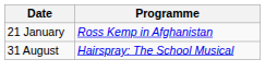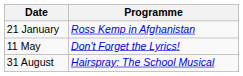 <table class="wikitable">
 <tr>
 <th width=90>Date</th>
 <th width=250>Programme</th>
 </tr>
 <tr>
 <td>21 January</td>
 <td><em><a href='#'>Ross Kemp in Afghanistan</a></em></td>
 </tr>
 <tr>
+<td>11 May</td>
+<td><em><a href='#'>Don't Forget the Lyrics!</a></em></td>
+</tr>
+<tr>
 <td>31 August</td>
 <td><em><a href='#'>Hairspray: The School Musical</a></em></td>
 </tr>
 </table>
